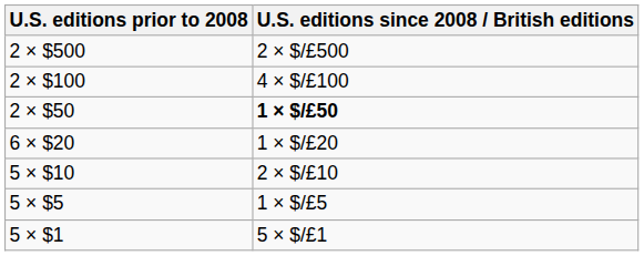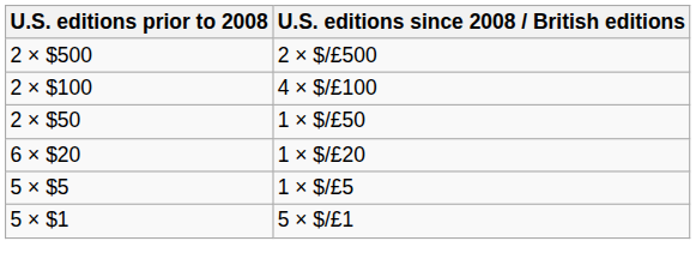 <table class="wikitable sortable">
 <tr>
 <th>U.S. editions prior to 2008</th>
 <th>U.S. editions since 2008 / British editions</th>
 </tr>
 <tr>
 <td>2 × $500</td>
 <td>2 × $/£500</td>
 </tr>
 <tr>
 <td>2 × $100</td>
 <td>4 × $/£100</td>
 </tr>
 <tr>
 <td>2 × $50</td>
-<td><strong>1 × $/£50</strong></td>
+<td>1 × $/£50</td>
 </tr>
 <tr>
 <td>6 × $20</td>
 <td>1 × $/£20</td>
-</tr>
-<tr>
-<td>5 × $10</td>
-<td>2 × $/£10</td>
 </tr>
 <tr>
 <td>5 × $5</td>
 <td>1 × $/£5</td>
 </tr>
 <tr>
 <td>5 × $1</td>
 <td>5 × $/£1</td>
 </tr>
 </table>
